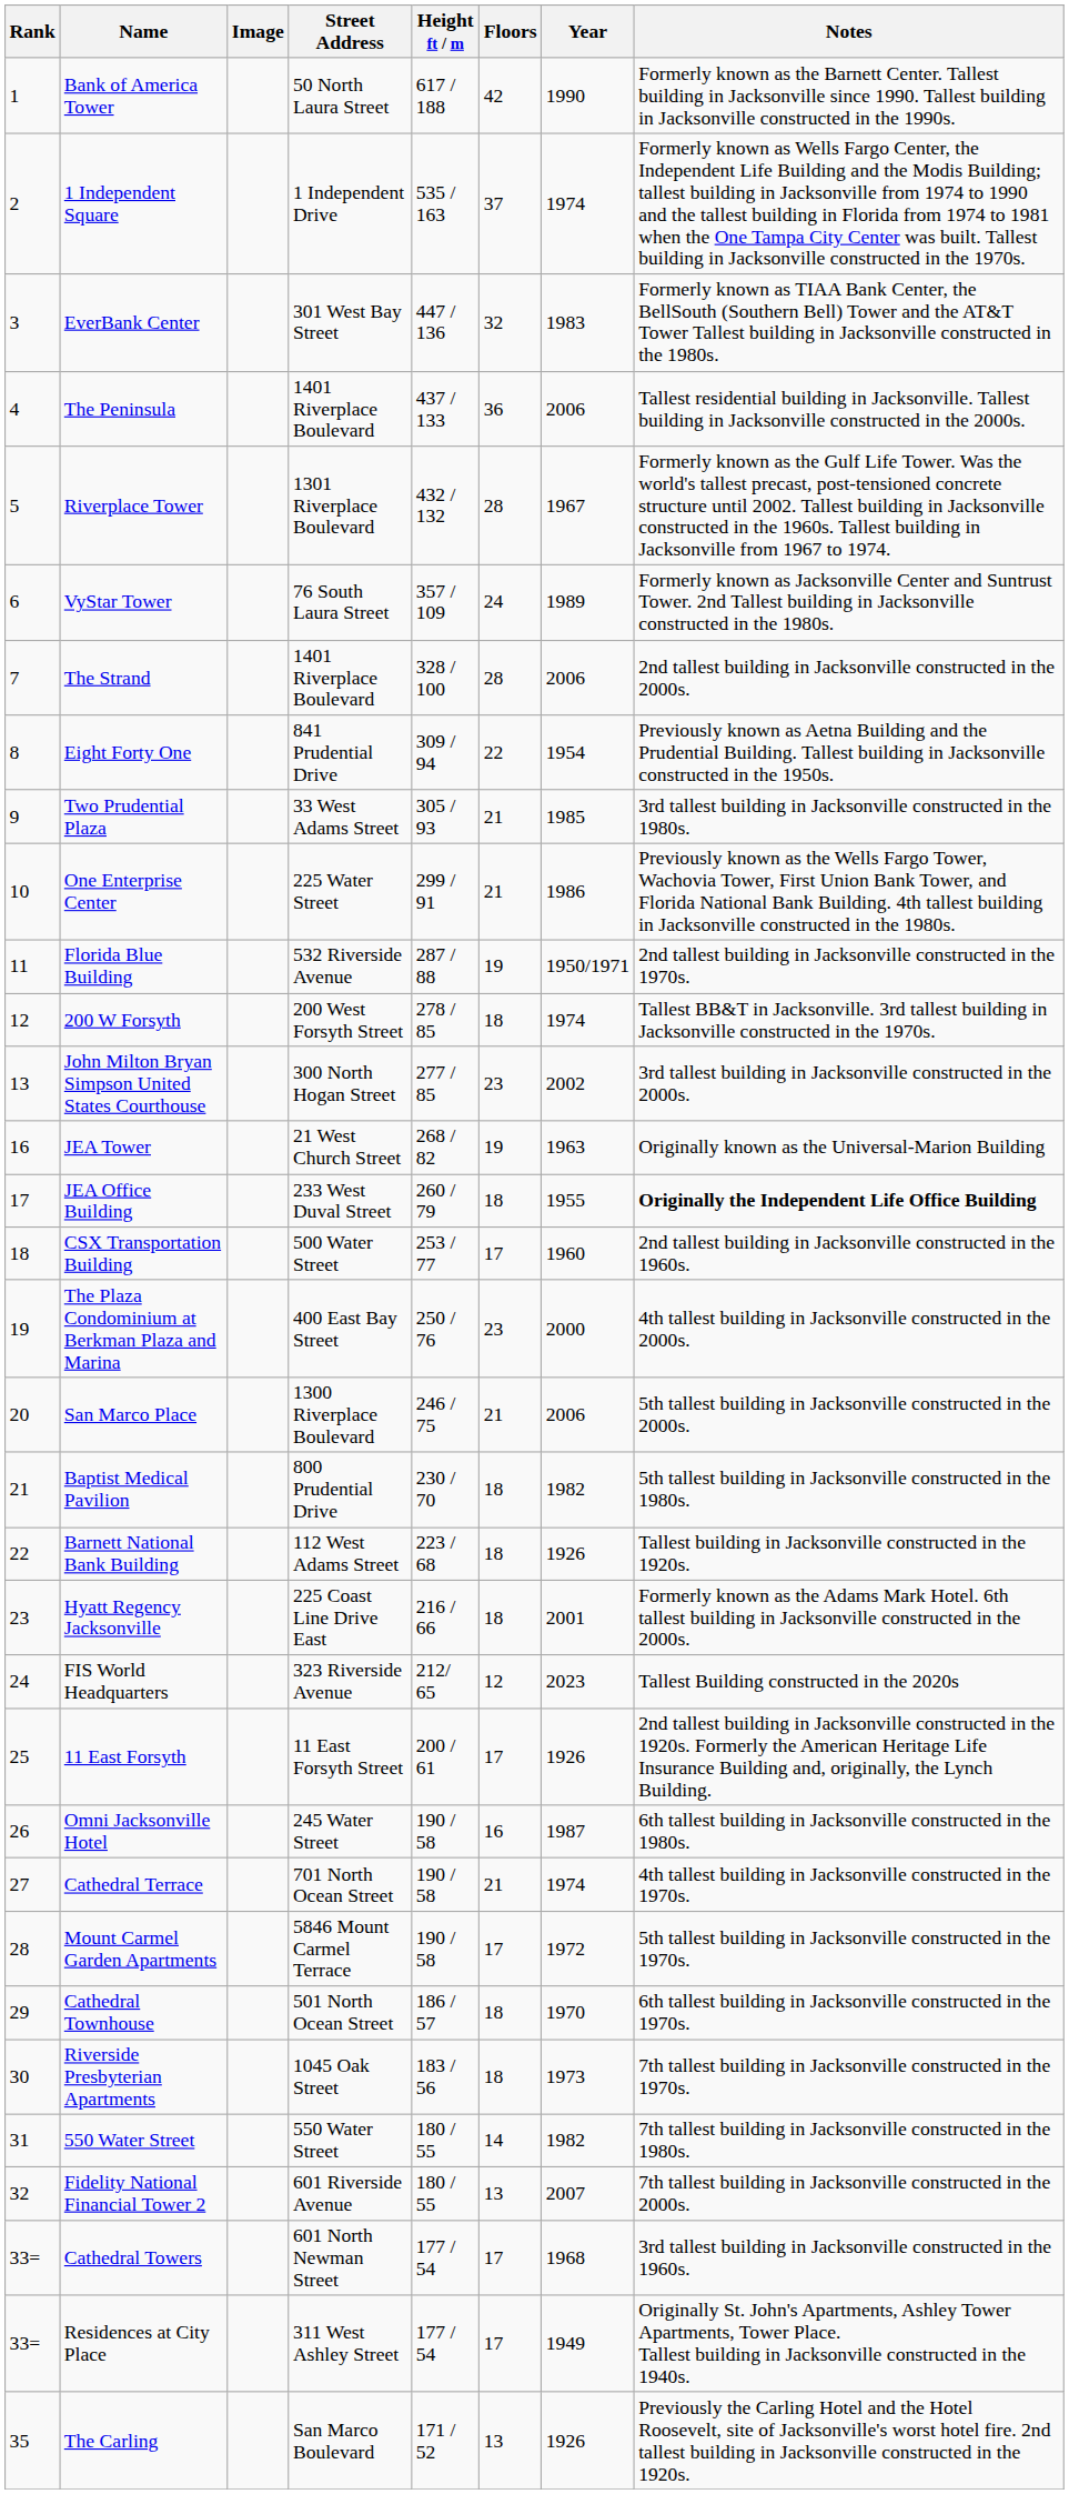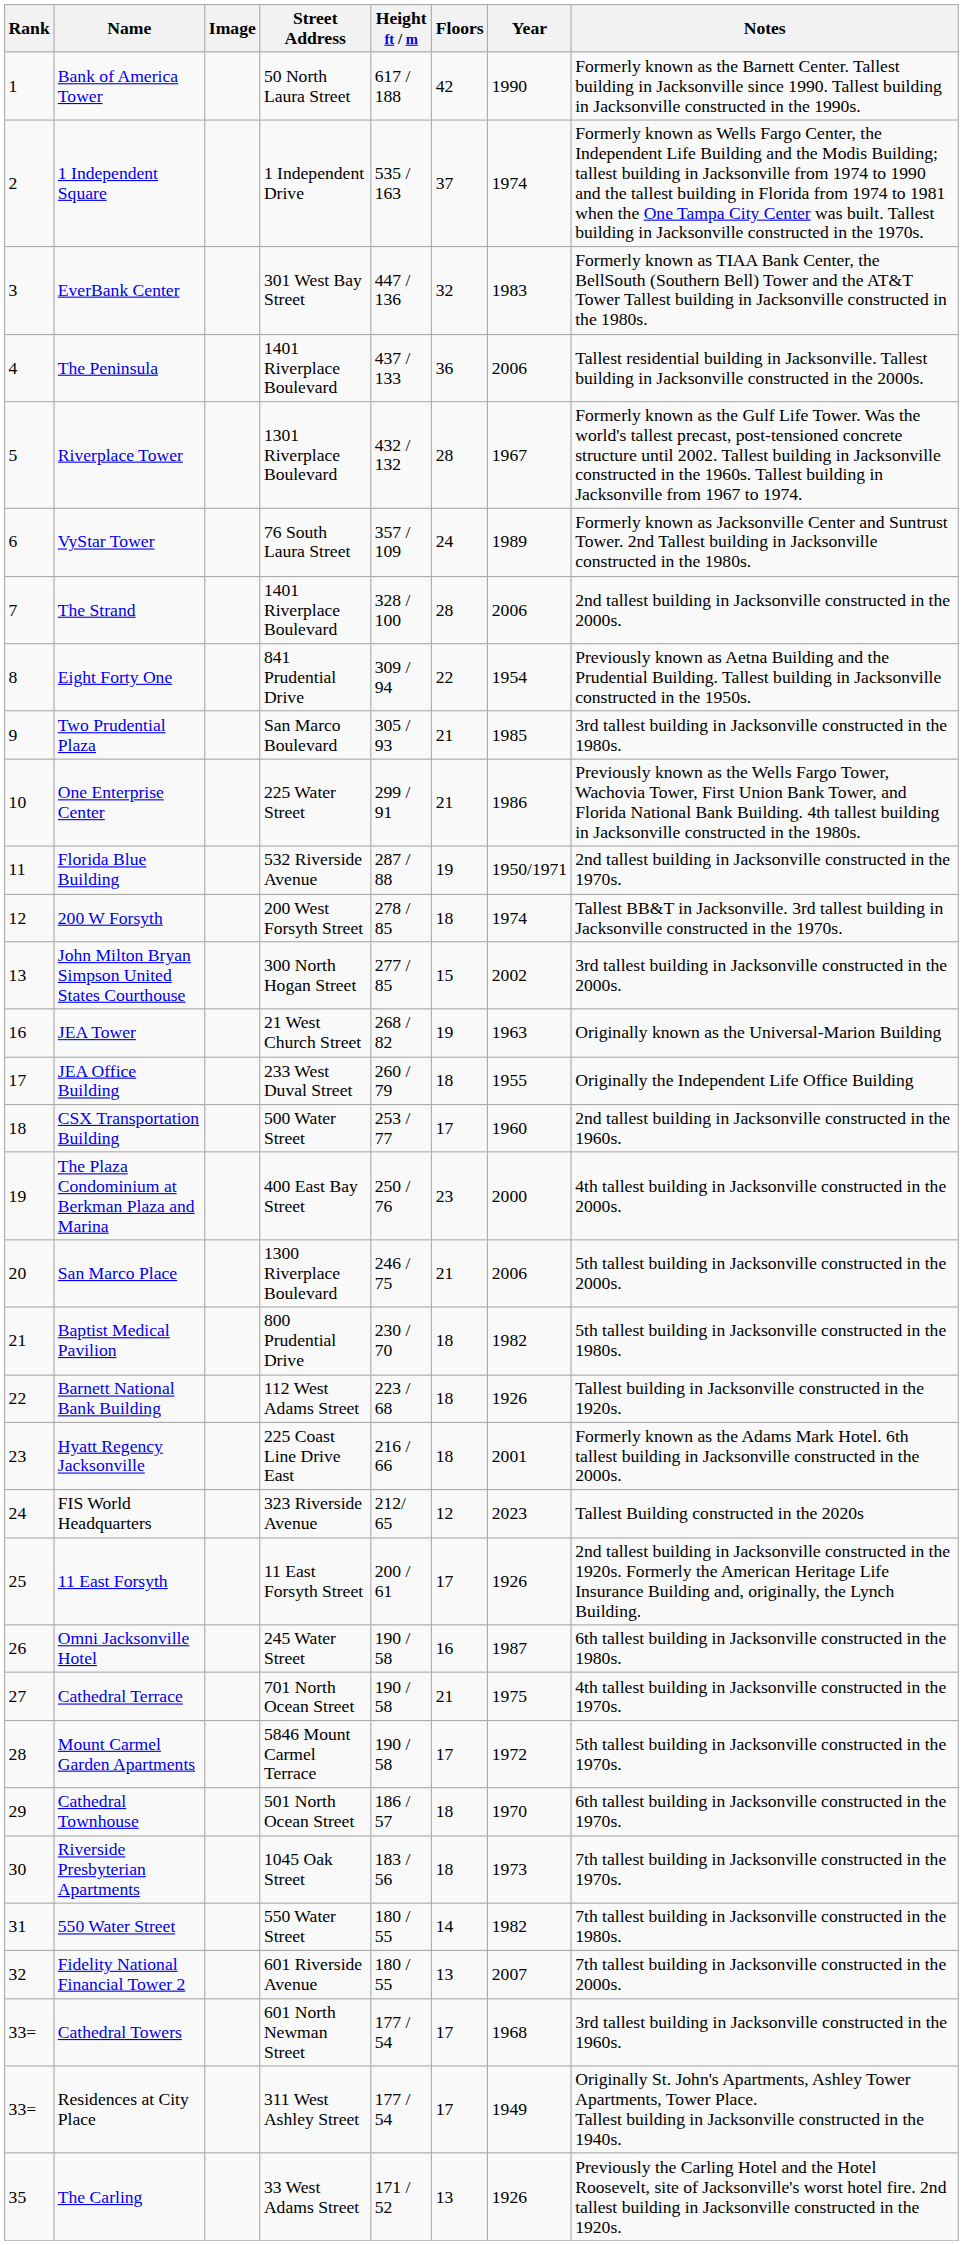 <table class="wikitable sortable">
 <tr>
 <th class="unsortable">Rank</th>
 <th>Name</th>
 <th>Image</th>
 <th>Street Address</th>
 <th>Height<br><small><a href='#'>ft</a> / <a href='#'>m</a></small></th>
 <th>Floors</th>
 <th>Year</th>
 <th class="unsortable">Notes</th>
 </tr>
 <tr>
 <td>1</td>
 <td><a href='#'>Bank of America Tower</a></td>
 <td></td>
 <td>50 North Laura Street</td>
 <td>617 / 188</td>
 <td>42</td>
 <td>1990</td>
 <td>Formerly known as the Barnett Center. Tallest building in Jacksonville since 1990. Tallest building in Jacksonville constructed in the 1990s.</td>
 </tr>
 <tr>
 <td>2</td>
 <td><a href='#'>1 Independent Square</a></td>
 <td></td>
 <td>1 Independent Drive</td>
 <td>535 / 163</td>
 <td>37</td>
 <td>1974</td>
 <td>Formerly known as Wells Fargo Center, the Independent Life Building and the Modis Building; tallest building in Jacksonville from 1974 to 1990 and the tallest building in Florida from 1974 to 1981 when the <a href='#'>One Tampa City Center</a> was built. Tallest building in Jacksonville constructed in the 1970s.</td>
 </tr>
 <tr>
 <td>3</td>
 <td><a href='#'>EverBank Center</a></td>
 <td></td>
 <td>301 West Bay Street</td>
 <td>447 / 136</td>
 <td>32</td>
 <td>1983</td>
 <td>Formerly known as TIAA Bank Center, the BellSouth (Southern Bell) Tower and the AT&T Tower Tallest building in Jacksonville constructed in the 1980s.</td>
 </tr>
 <tr>
 <td>4</td>
 <td><a href='#'>The Peninsula</a></td>
 <td></td>
 <td>1401 Riverplace Boulevard</td>
 <td>437 / 133</td>
 <td>36</td>
 <td>2006</td>
 <td>Tallest residential building in Jacksonville. Tallest building in Jacksonville constructed in the 2000s.</td>
 </tr>
 <tr>
 <td>5</td>
 <td><a href='#'>Riverplace Tower</a></td>
 <td></td>
 <td>1301 Riverplace Boulevard</td>
 <td>432 / 132</td>
 <td>28</td>
 <td>1967</td>
 <td>Formerly known as the Gulf Life Tower. Was the world's tallest precast, post-tensioned concrete structure until 2002. Tallest building in Jacksonville constructed in the 1960s. Tallest building in Jacksonville from 1967 to 1974.</td>
 </tr>
 <tr>
 <td>6</td>
 <td><a href='#'>VyStar Tower</a></td>
 <td></td>
 <td>76 South Laura Street</td>
 <td>357 / 109</td>
 <td>24</td>
 <td>1989</td>
 <td>Formerly known as Jacksonville Center and Suntrust Tower. 2nd Tallest building in Jacksonville constructed in the 1980s.</td>
 </tr>
 <tr>
 <td>7</td>
 <td><a href='#'>The Strand</a></td>
 <td></td>
 <td>1401 Riverplace Boulevard</td>
 <td>328 / 100</td>
 <td>28</td>
 <td>2006</td>
 <td>2nd tallest building in Jacksonville constructed in the 2000s.</td>
 </tr>
 <tr>
 <td>8</td>
 <td><a href='#'>Eight Forty One</a></td>
 <td></td>
 <td>841 Prudential Drive</td>
 <td>309 / 94</td>
 <td>22</td>
 <td>1954</td>
 <td>Previously known as Aetna Building and the Prudential Building. Tallest building in Jacksonville constructed in the 1950s.</td>
 </tr>
 <tr>
 <td>9</td>
 <td><a href='#'>Two Prudential Plaza</a></td>
 <td></td>
-<td>33 West Adams Street</td>
+<td>San Marco Boulevard</td>
 <td>305 / 93</td>
 <td>21</td>
 <td>1985</td>
 <td>3rd tallest building in Jacksonville constructed in the 1980s.</td>
 </tr>
 <tr>
 <td>10</td>
 <td><a href='#'>One Enterprise Center</a></td>
 <td></td>
 <td>225 Water Street</td>
 <td>299 / 91</td>
 <td>21</td>
 <td>1986</td>
 <td>Previously known as the Wells Fargo Tower, Wachovia Tower, First Union Bank Tower, and Florida National Bank Building. 4th tallest building in Jacksonville constructed in the 1980s.</td>
 </tr>
 <tr>
 <td>11</td>
 <td><a href='#'>Florida Blue Building</a></td>
 <td></td>
 <td>532 Riverside Avenue</td>
 <td>287 / 88</td>
 <td>19</td>
 <td>1950/1971</td>
 <td>2nd tallest building in Jacksonville constructed in the 1970s.</td>
 </tr>
 <tr>
 <td>12</td>
 <td><a href='#'>200 W Forsyth</a></td>
 <td></td>
 <td>200 West Forsyth Street</td>
 <td>278 / 85</td>
 <td>18</td>
 <td>1974</td>
 <td>Tallest BB&T in Jacksonville. 3rd tallest building in Jacksonville constructed in the 1970s.</td>
 </tr>
 <tr>
 <td>13</td>
 <td><a href='#'>John Milton Bryan Simpson United States Courthouse</a></td>
 <td></td>
 <td>300 North Hogan Street</td>
 <td>277 / 85</td>
-<td>23</td>
+<td>15</td>
 <td>2002</td>
 <td>3rd tallest building in Jacksonville constructed in the 2000s.</td>
 </tr>
 <tr>
 <td>16</td>
 <td><a href='#'>JEA Tower</a></td>
 <td></td>
 <td>21 West Church Street</td>
 <td>268 / 82</td>
 <td>19</td>
 <td>1963</td>
 <td>Originally known as the Universal-Marion Building</td>
 </tr>
 <tr>
 <td>17</td>
 <td><a href='#'>JEA Office Building</a></td>
 <td></td>
 <td>233 West Duval Street</td>
 <td>260 / 79</td>
 <td>18</td>
 <td>1955</td>
-<td><strong>Originally the Independent Life Office Building</strong></td>
+<td>Originally the Independent Life Office Building</td>
 </tr>
 <tr>
 <td>18</td>
 <td><a href='#'>CSX Transportation Building</a></td>
 <td></td>
 <td>500 Water Street</td>
 <td>253 / 77</td>
 <td>17</td>
 <td>1960</td>
 <td>2nd tallest building in Jacksonville constructed in the 1960s.</td>
 </tr>
 <tr>
 <td>19</td>
 <td><a href='#'>The Plaza Condominium at Berkman Plaza and Marina</a></td>
 <td></td>
 <td>400 East Bay Street</td>
 <td>250 / 76</td>
 <td>23</td>
 <td>2000</td>
 <td>4th tallest building in Jacksonville constructed in the 2000s.</td>
 </tr>
 <tr>
 <td>20</td>
 <td><a href='#'>San Marco Place</a></td>
 <td></td>
 <td>1300 Riverplace Boulevard</td>
 <td>246 / 75</td>
 <td>21</td>
 <td>2006</td>
 <td>5th tallest building in Jacksonville constructed in the 2000s.</td>
 </tr>
 <tr>
 <td>21</td>
 <td><a href='#'>Baptist Medical Pavilion</a></td>
 <td></td>
 <td>800 Prudential Drive</td>
 <td>230 / 70</td>
 <td>18</td>
 <td>1982</td>
 <td>5th tallest building in Jacksonville constructed in the 1980s.</td>
 </tr>
 <tr>
 <td>22</td>
 <td><a href='#'>Barnett National Bank Building</a></td>
 <td></td>
 <td>112 West Adams Street</td>
 <td>223 / 68</td>
 <td>18</td>
 <td>1926</td>
 <td>Tallest building in Jacksonville constructed in the 1920s.</td>
 </tr>
 <tr>
 <td>23</td>
 <td><a href='#'>Hyatt Regency Jacksonville</a></td>
 <td></td>
 <td>225 Coast Line Drive East</td>
 <td>216 / 66</td>
 <td>18</td>
 <td>2001</td>
 <td>Formerly known as the Adams Mark Hotel. 6th tallest building in Jacksonville constructed in the 2000s.</td>
 </tr>
 <tr>
 <td>24</td>
 <td>FIS World Headquarters</td>
 <td></td>
 <td>323 Riverside Avenue</td>
 <td>212/ 65<br></td>
 <td>12</td>
 <td>2023</td>
 <td>Tallest Building constructed in the 2020s</td>
 </tr>
 <tr>
 <td>25</td>
 <td><a href='#'>11 East Forsyth</a></td>
 <td></td>
 <td>11 East Forsyth Street</td>
 <td>200 / 61</td>
 <td>17</td>
 <td>1926</td>
 <td>2nd tallest building in Jacksonville constructed in the 1920s.  Formerly the American Heritage Life Insurance Building and, originally, the Lynch Building.</td>
 </tr>
 <tr>
 <td>26</td>
 <td><a href='#'>Omni Jacksonville Hotel</a></td>
 <td></td>
 <td>245 Water Street</td>
 <td>190 / 58</td>
 <td>16</td>
 <td>1987</td>
 <td>6th tallest building in Jacksonville constructed in the 1980s.</td>
 </tr>
 <tr>
 <td>27</td>
 <td><a href='#'>Cathedral Terrace</a></td>
 <td></td>
 <td>701 North Ocean Street</td>
 <td>190 / 58</td>
 <td>21</td>
-<td>1974</td>
+<td>1975</td>
 <td>4th tallest building in Jacksonville constructed in the 1970s.</td>
 </tr>
 <tr>
 <td>28</td>
 <td><a href='#'>Mount Carmel Garden Apartments</a></td>
 <td></td>
 <td>5846 Mount Carmel Terrace</td>
 <td>190 / 58</td>
 <td>17</td>
 <td>1972</td>
 <td>5th tallest building in Jacksonville constructed in the 1970s.</td>
 </tr>
 <tr>
 <td>29</td>
 <td><a href='#'>Cathedral Townhouse</a></td>
 <td></td>
 <td>501 North Ocean Street</td>
 <td>186 / 57</td>
 <td>18</td>
 <td>1970</td>
 <td>6th tallest building in Jacksonville constructed in the 1970s.</td>
 </tr>
 <tr>
 <td>30</td>
 <td><a href='#'>Riverside Presbyterian Apartments</a></td>
 <td></td>
 <td>1045 Oak Street</td>
 <td>183 / 56</td>
 <td>18</td>
 <td>1973</td>
 <td>7th tallest building in Jacksonville constructed in the 1970s.</td>
 </tr>
 <tr>
 <td>31</td>
 <td><a href='#'>550 Water Street</a></td>
 <td></td>
 <td>550 Water Street</td>
 <td>180 / 55</td>
 <td>14</td>
 <td>1982</td>
 <td>7th tallest building in Jacksonville constructed in the 1980s.</td>
 </tr>
 <tr>
 <td>32</td>
 <td><a href='#'>Fidelity National Financial Tower 2</a></td>
 <td></td>
 <td>601 Riverside Avenue</td>
 <td>180 / 55</td>
 <td>13</td>
 <td>2007</td>
 <td>7th tallest building in Jacksonville constructed in the 2000s.</td>
 </tr>
 <tr>
 <td>33=</td>
 <td><a href='#'>Cathedral Towers</a></td>
 <td></td>
 <td>601 North Newman Street</td>
 <td>177 / 54</td>
 <td>17</td>
 <td>1968</td>
 <td>3rd tallest building in Jacksonville constructed in the 1960s.</td>
 </tr>
 <tr>
 <td>33=</td>
 <td>Residences at City Place</td>
 <td></td>
 <td>311 West Ashley Street</td>
 <td>177 / 54</td>
 <td>17</td>
 <td>1949</td>
 <td>Originally St. John's Apartments, Ashley Tower Apartments, Tower Place.<br>Tallest building in Jacksonville constructed in the 1940s.</td>
 </tr>
 <tr>
 <td>35</td>
 <td><a href='#'>The Carling</a></td>
 <td></td>
-<td>San Marco Boulevard</td>
+<td>33 West Adams Street</td>
 <td>171 / 52</td>
 <td>13</td>
 <td>1926</td>
 <td>Previously the Carling Hotel and the Hotel Roosevelt, site of Jacksonville's worst hotel fire. 2nd tallest building in Jacksonville constructed in the 1920s.</td>
 </tr>
 </table>
